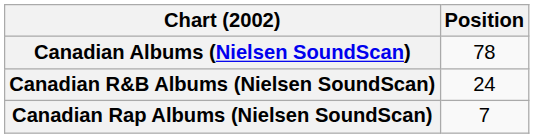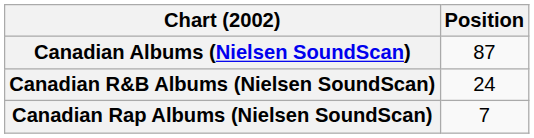 <table class="wikitable plainrowheaders" style="text-align:center">
 <tr>
 <th>Chart (2002)</th>
 <th>Position</th>
 </tr>
 <tr>
 <th scope="row">Canadian Albums (<a href='#'>Nielsen SoundScan</a>)</th>
-<td>78</td>
+<td>87</td>
 </tr>
 <tr>
 <th scope="row">Canadian R&B Albums (Nielsen SoundScan)</th>
 <td>24</td>
 </tr>
 <tr>
 <th scope="row">Canadian Rap Albums (Nielsen SoundScan)</th>
 <td>7</td>
 </tr>
 </table>
